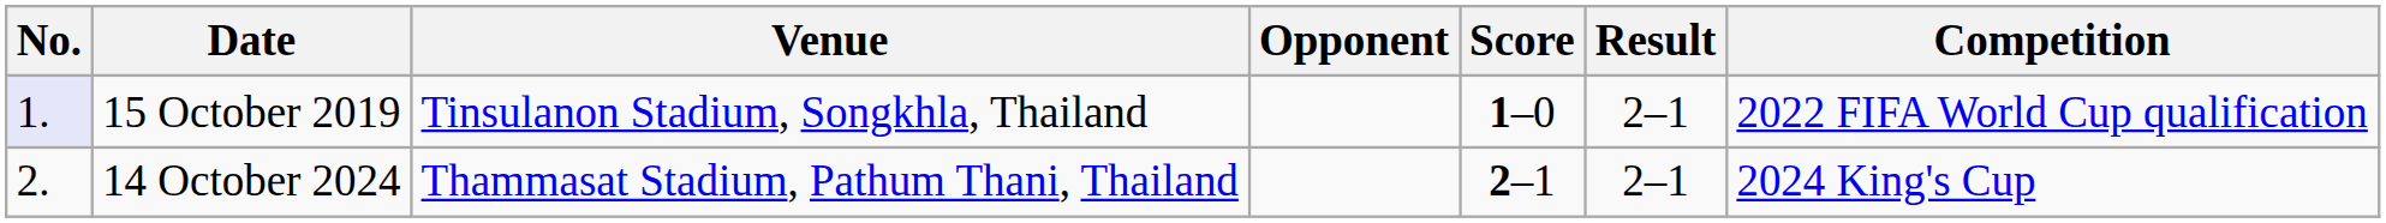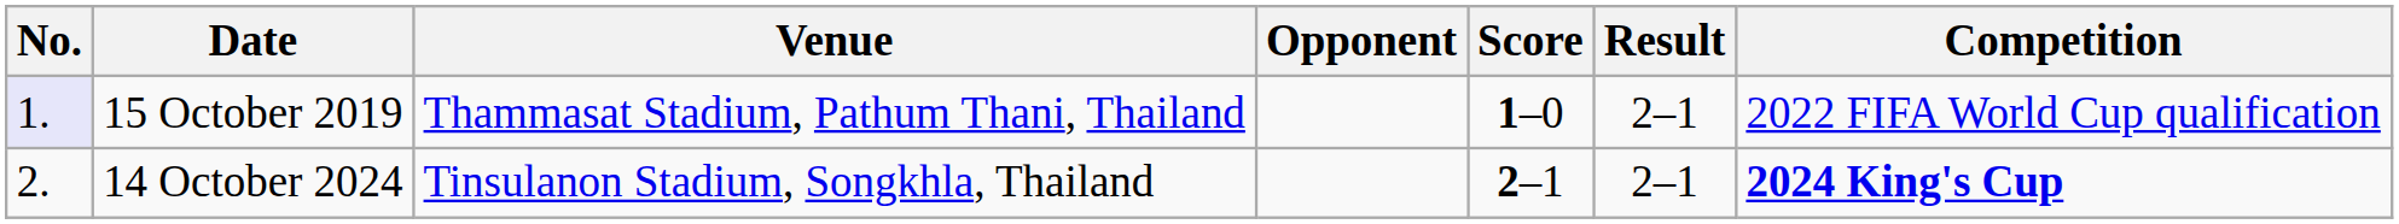 <table class="wikitable">
 <tr>
 <th>No.</th>
 <th>Date</th>
 <th>Venue</th>
 <th>Opponent</th>
 <th>Score</th>
 <th>Result</th>
 <th>Competition</th>
 </tr>
 <tr>
 <td style="background: lavender;">1.</td>
 <td>15 October 2019</td>
-<td><a href='#'>Tinsulanon Stadium</a>, <a href='#'>Songkhla</a>, Thailand</td>
+<td><a href='#'>Thammasat Stadium</a>, <a href='#'>Pathum Thani</a>, <a href='#'>Thailand</a></td>
 <td></td>
 <td align=center><strong>1</strong>–0</td>
 <td align=center>2–1</td>
 <td><a href='#'>2022 FIFA World Cup qualification</a></td>
 </tr>
 <tr>
 <td>2.</td>
 <td>14 October 2024</td>
-<td><a href='#'>Thammasat Stadium</a>, <a href='#'>Pathum Thani</a>, <a href='#'>Thailand</a></td>
+<td><a href='#'>Tinsulanon Stadium</a>, <a href='#'>Songkhla</a>, Thailand</td>
 <td></td>
 <td align=center><strong>2</strong>–1</td>
 <td align=center>2–1</td>
-<td><a href='#'>2024 King's Cup</a></td>
+<td><strong><a href='#'>2024 King's Cup</a></strong></td>
 </tr>
 </table>
